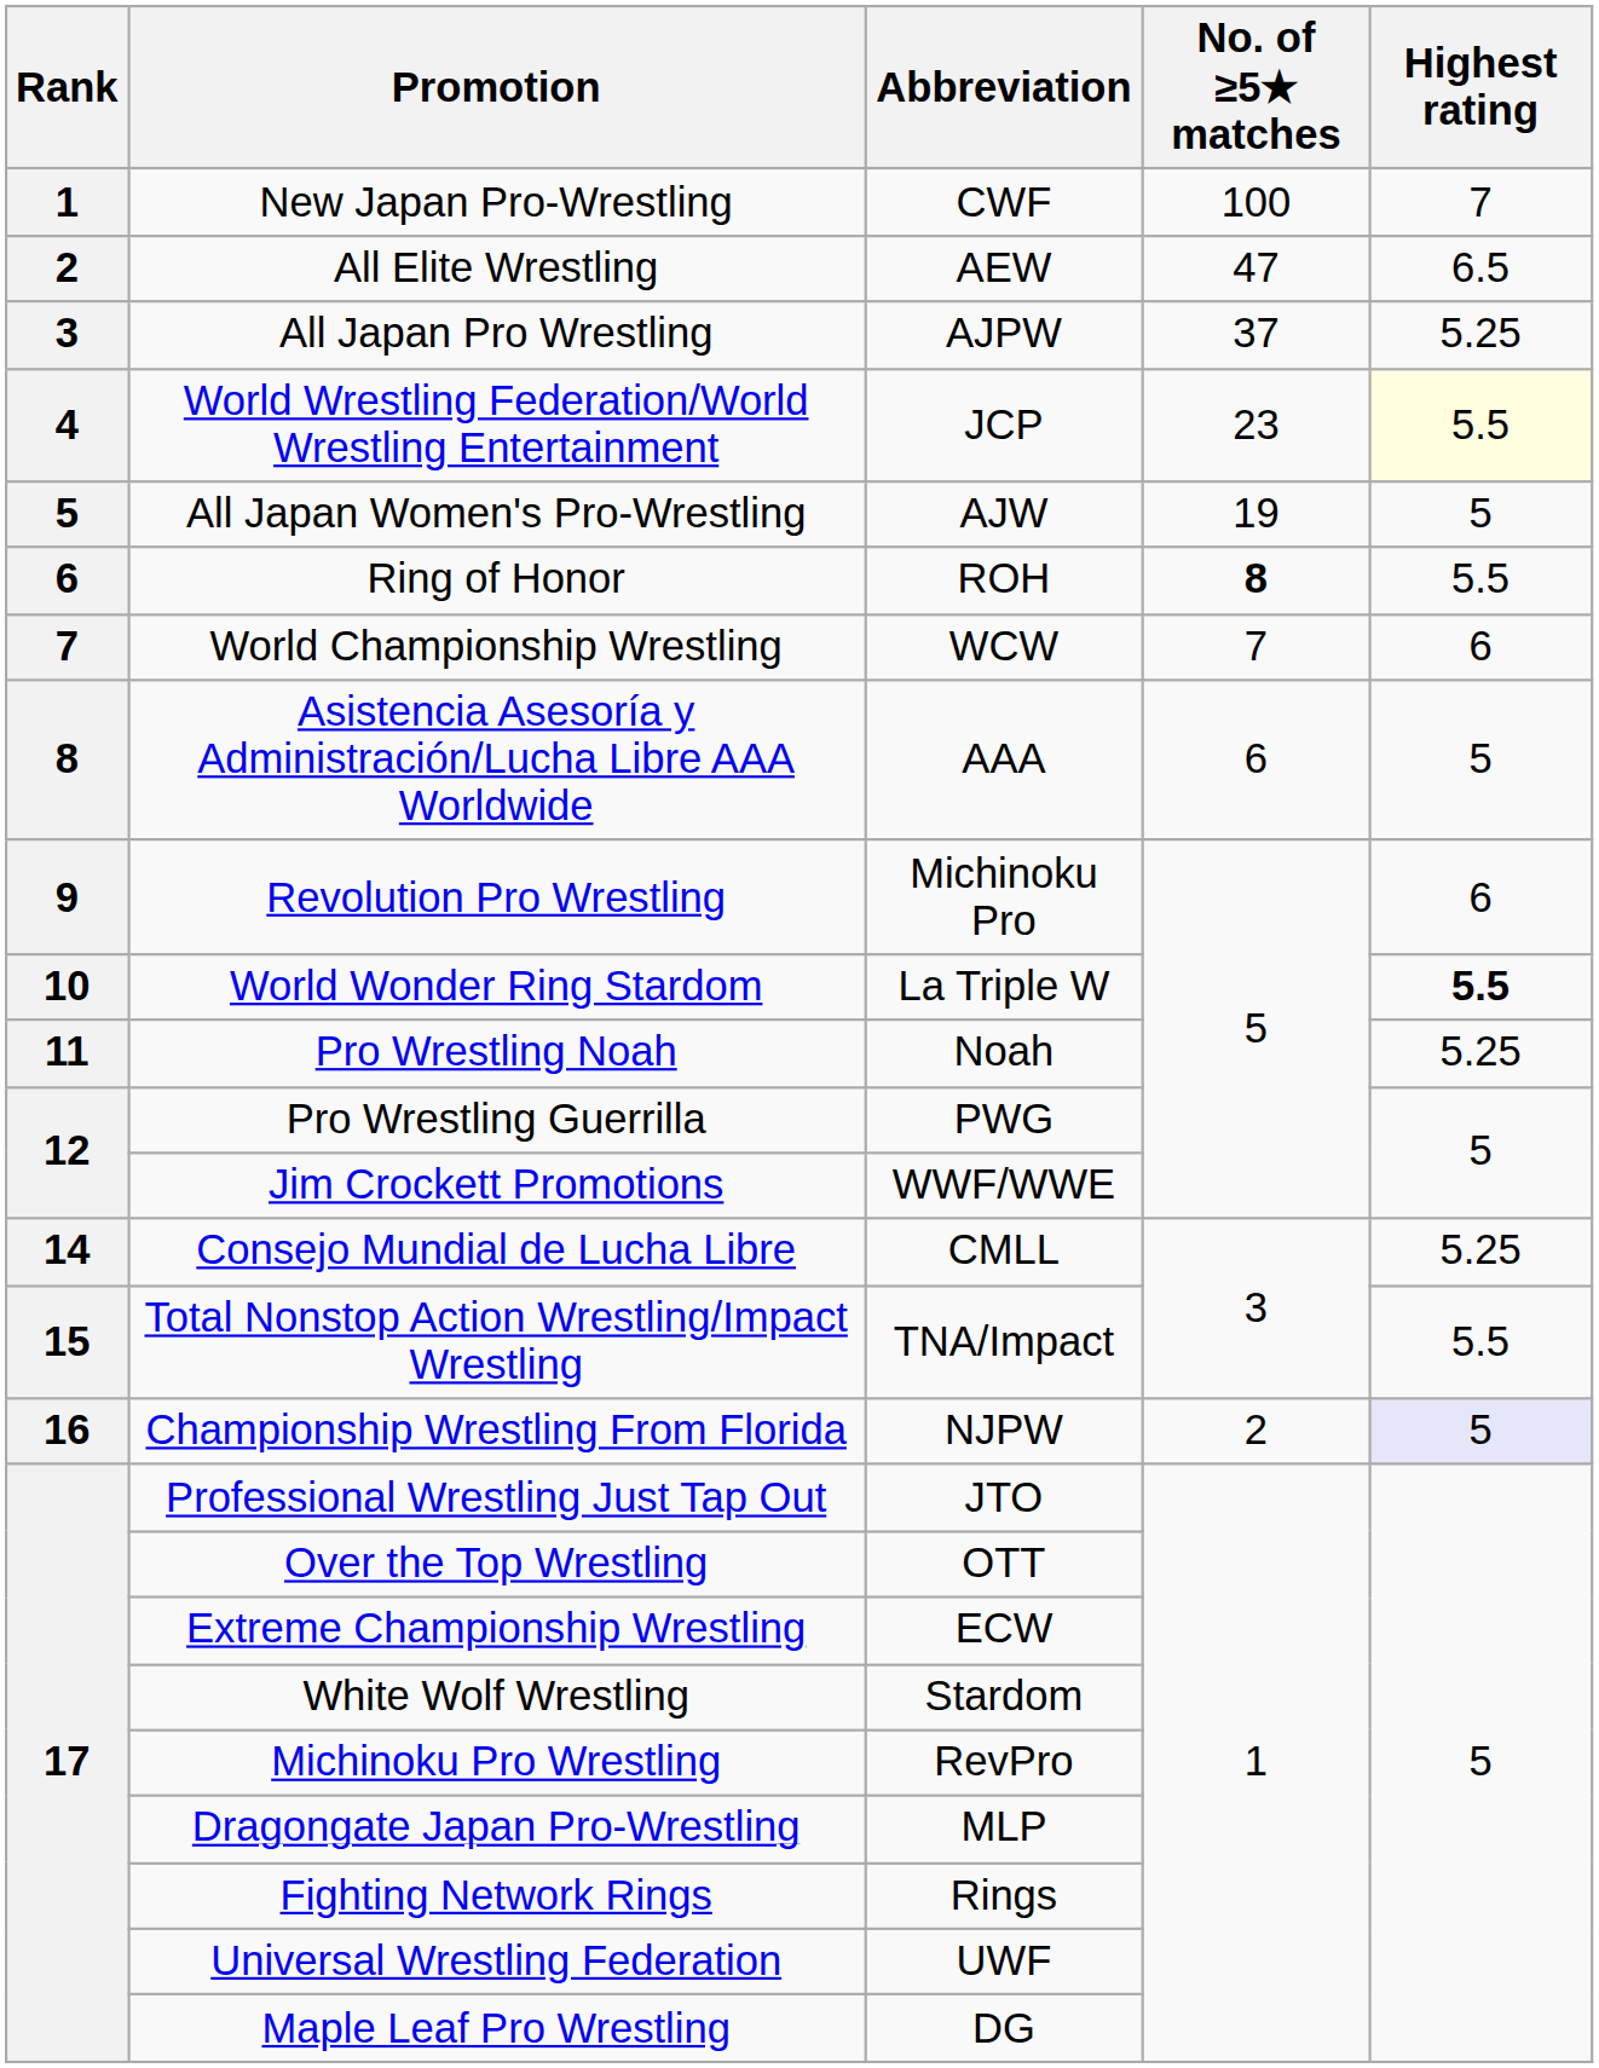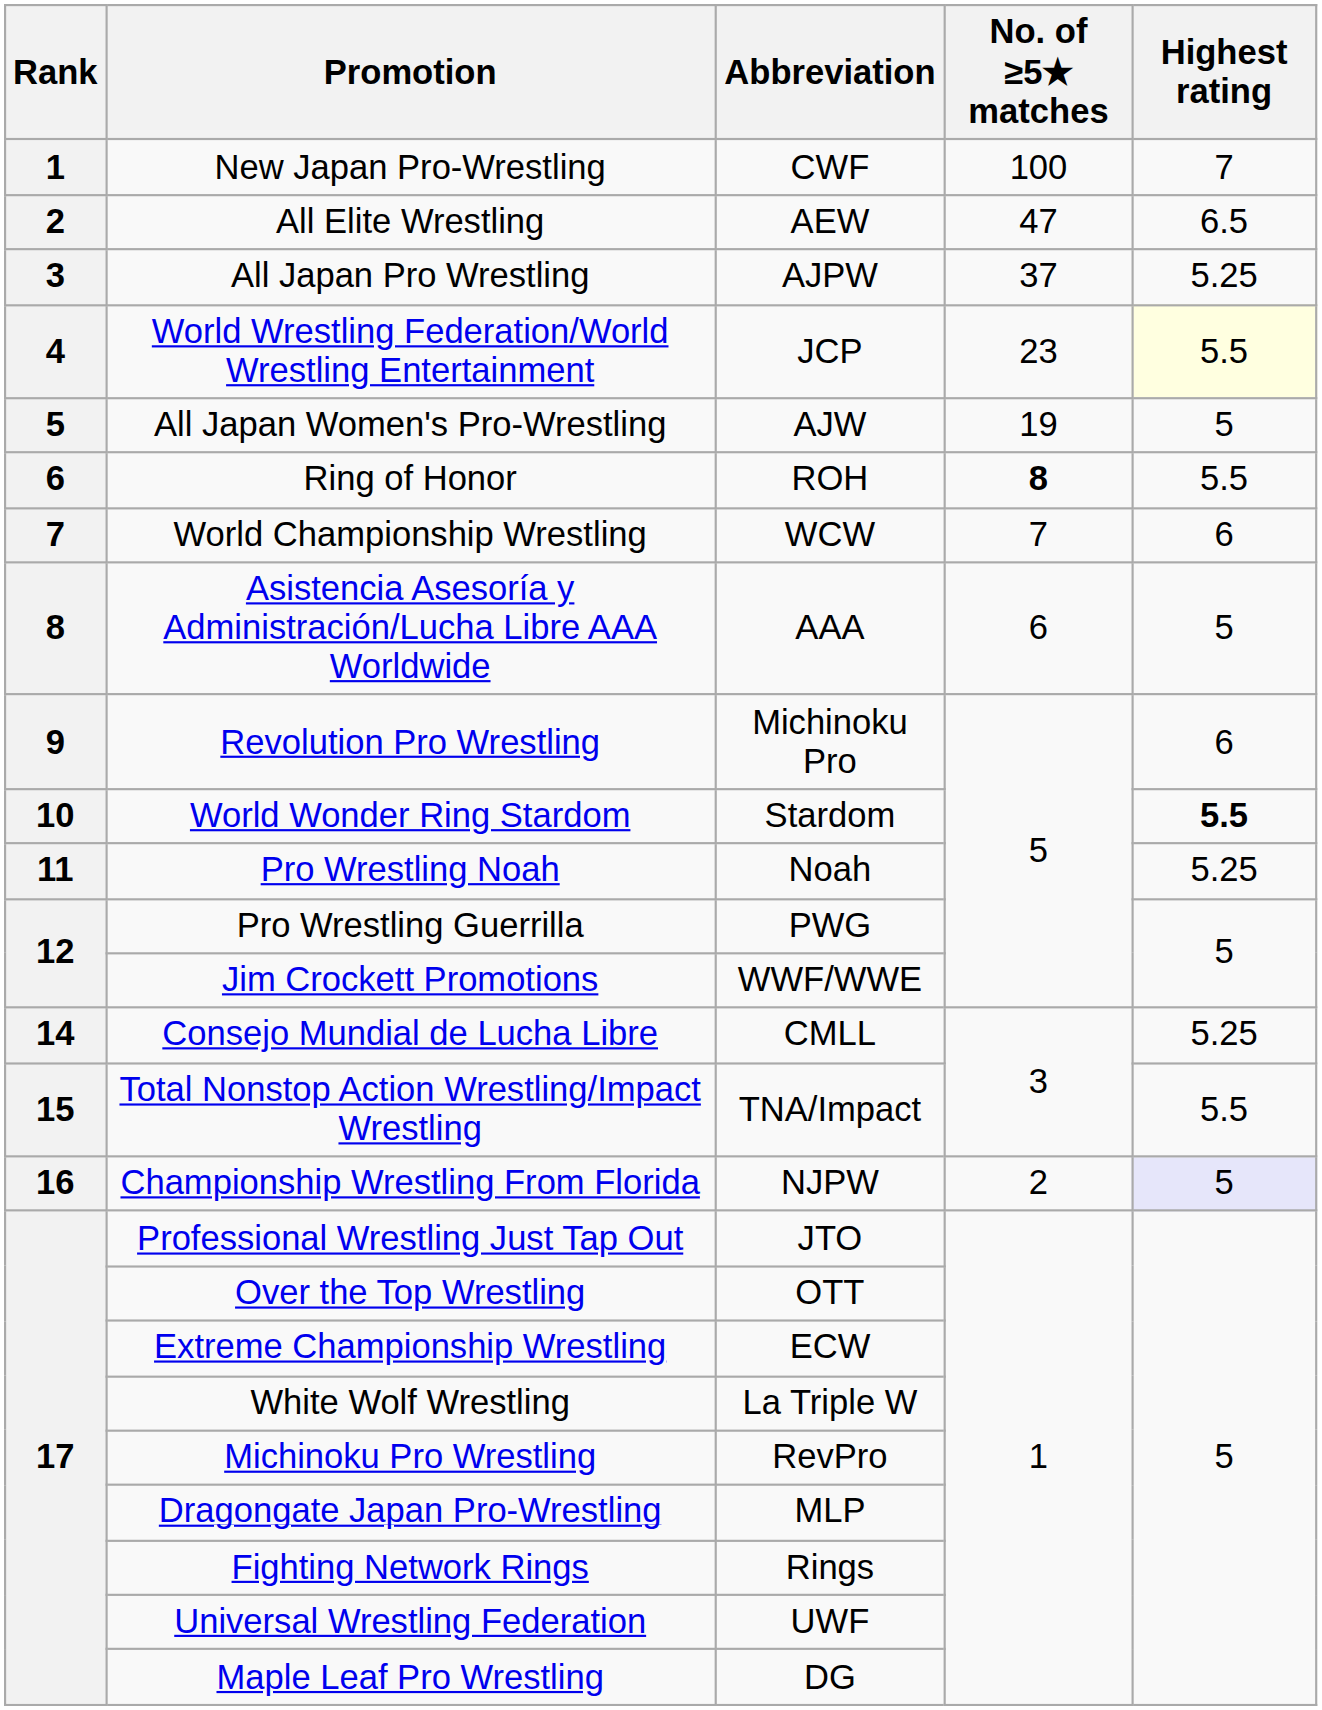 <table class="wikitable sortable" style="text-align:center;">
 <tr>
 <th>Rank</th>
 <th>Promotion</th>
 <th>Abbreviation</th>
 <th>No. of<br>≥5★ matches</th>
 <th>Highest rating</th>
 </tr>
 <tr>
 <th>1</th>
 <td>New Japan Pro-Wrestling</td>
 <td>CWF</td>
 <td>100</td>
 <td>7</td>
 </tr>
 <tr>
 <th>2</th>
 <td>All Elite Wrestling</td>
 <td>AEW</td>
 <td>47</td>
 <td>6.5</td>
 </tr>
 <tr>
 <th>3</th>
 <td>All Japan Pro Wrestling</td>
 <td>AJPW</td>
 <td>37</td>
 <td>5.25</td>
 </tr>
 <tr>
 <th>4</th>
 <td><a href='#'>World Wrestling Federation/World Wrestling Entertainment</a></td>
 <td>JCP</td>
 <td>23</td>
 <td style="background: lightyellow;">5.5</td>
 </tr>
 <tr>
 <th>5</th>
 <td>All Japan Women's Pro-Wrestling</td>
 <td>AJW</td>
 <td>19</td>
 <td>5</td>
 </tr>
 <tr>
 <th>6</th>
 <td>Ring of Honor</td>
 <td>ROH</td>
 <td><strong>8</strong></td>
 <td>5.5</td>
 </tr>
 <tr>
 <th>7</th>
 <td>World Championship Wrestling</td>
 <td>WCW</td>
 <td>7</td>
 <td>6</td>
 </tr>
 <tr>
 <th>8</th>
 <td><a href='#'>Asistencia Asesoría y Administración/Lucha Libre AAA Worldwide</a></td>
 <td>AAA</td>
 <td>6</td>
 <td>5</td>
 </tr>
 <tr>
 <th>9</th>
 <td><a href='#'>Revolution Pro Wrestling</a></td>
 <td>Michinoku Pro</td>
 <td rowspan="5">5</td>
 <td>6</td>
 </tr>
 <tr>
 <th>10</th>
 <td><a href='#'>World Wonder Ring Stardom</a></td>
-<td>La Triple W</td>
+<td>Stardom</td>
 <td><strong>5.5</strong></td>
 </tr>
 <tr>
 <th>11</th>
 <td><a href='#'>Pro Wrestling Noah</a></td>
 <td>Noah</td>
 <td>5.25</td>
 </tr>
 <tr>
 <th rowspan="2">12</th>
 <td>Pro Wrestling Guerrilla</td>
 <td>PWG</td>
 <td rowspan="2">5</td>
 </tr>
 <tr>
 <td><a href='#'>Jim Crockett Promotions</a></td>
 <td>WWF/WWE</td>
 </tr>
 <tr>
 <th>14</th>
 <td><a href='#'>Consejo Mundial de Lucha Libre</a></td>
 <td>CMLL</td>
 <td rowspan="2">3</td>
 <td>5.25</td>
 </tr>
 <tr>
 <th>15</th>
 <td><a href='#'>Total Nonstop Action Wrestling/Impact Wrestling</a></td>
 <td>TNA/Impact</td>
 <td>5.5</td>
 </tr>
 <tr>
 <th>16</th>
 <td><a href='#'>Championship Wrestling From Florida</a></td>
 <td>NJPW</td>
 <td>2</td>
 <td style="background: lavender;">5</td>
 </tr>
 <tr>
 <th rowspan="9">17</th>
 <td><a href='#'>Professional Wrestling Just Tap Out</a></td>
 <td>JTO</td>
 <td rowspan="9">1</td>
 <td rowspan="9">5</td>
 </tr>
 <tr>
 <td><a href='#'>Over the Top Wrestling</a></td>
 <td>OTT</td>
 </tr>
 <tr>
 <td><a href='#'>Extreme Championship Wrestling</a></td>
 <td>ECW</td>
 </tr>
 <tr>
 <td>White Wolf Wrestling</td>
-<td>Stardom</td>
+<td>La Triple W</td>
 </tr>
 <tr>
 <td><a href='#'>Michinoku Pro Wrestling</a></td>
 <td>RevPro</td>
 </tr>
 <tr>
 <td><a href='#'>Dragongate Japan Pro-Wrestling</a></td>
 <td>MLP</td>
 </tr>
 <tr>
 <td><a href='#'>Fighting Network Rings</a></td>
 <td>Rings</td>
 </tr>
 <tr>
 <td><a href='#'>Universal Wrestling Federation</a></td>
 <td>UWF</td>
 </tr>
 <tr>
 <td><a href='#'>Maple Leaf Pro Wrestling</a></td>
 <td>DG</td>
 </tr>
 </table>
